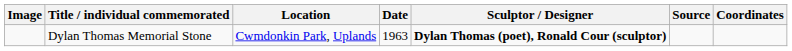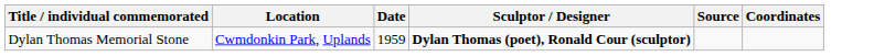 <table class="wikitable sortable">
 <tr>
-<th class="unsortable">Image</th>
 <th>Title / individual commemorated</th>
 <th>Location</th>
 <th>Date</th>
 <th>Sculptor / Designer</th>
 <th class="unsortable">Source</th>
 <th>Coordinates</th>
 </tr>
 <tr>
-<td></td>
 <td>Dylan Thomas Memorial Stone</td>
 <td><a href='#'>Cwmdonkin Park</a>, <a href='#'>Uplands</a></td>
-<td>1963</td>
+<td>1959</td>
 <td><strong>Dylan Thomas (poet), Ronald Cour (sculptor)</strong></td>
 <td></td>
 <td></td>
 </tr>
 </table>
